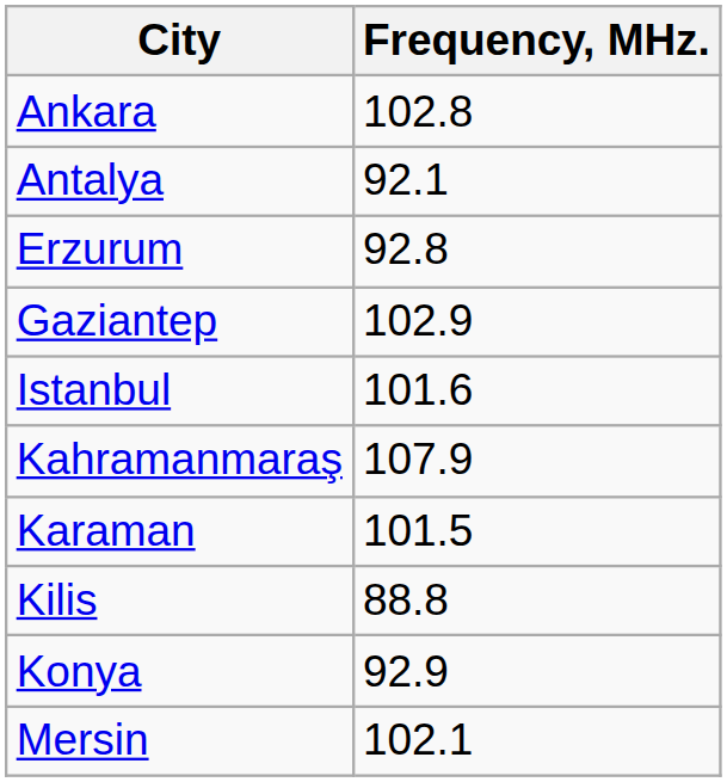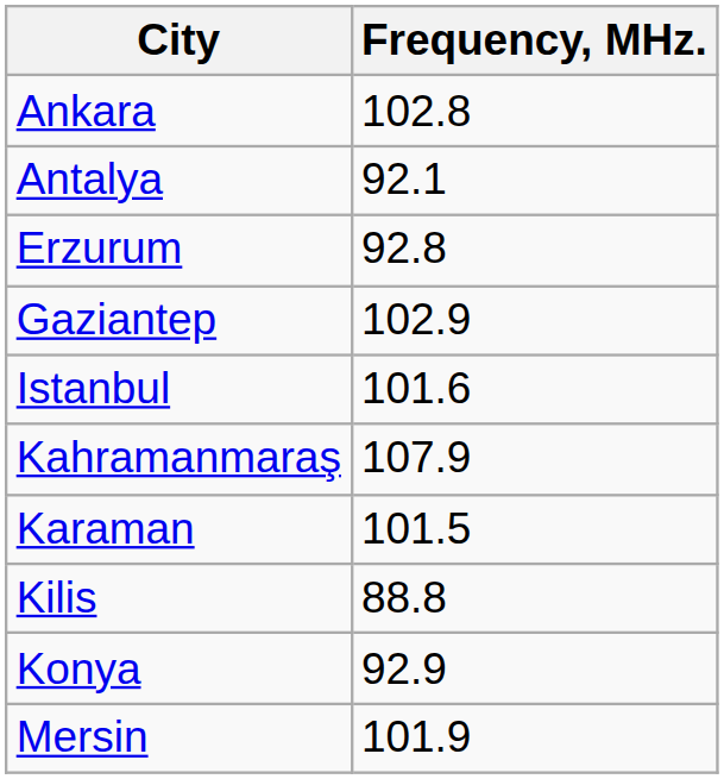 <table class="sortable wikitable">
 <tr>
 <th>City</th>
 <th>Frequency, MHz.</th>
 </tr>
 <tr>
 <td><a href='#'>Ankara</a></td>
 <td>102.8</td>
 </tr>
 <tr>
 <td><a href='#'>Antalya</a></td>
 <td>92.1</td>
 </tr>
 <tr>
 <td><a href='#'>Erzurum</a></td>
 <td>92.8</td>
 </tr>
 <tr>
 <td><a href='#'>Gaziantep</a></td>
 <td>102.9</td>
 </tr>
 <tr>
 <td><a href='#'>Istanbul</a></td>
 <td>101.6</td>
 </tr>
 <tr>
 <td><a href='#'>Kahramanmaraş</a></td>
 <td>107.9</td>
 </tr>
 <tr>
 <td><a href='#'>Karaman</a></td>
 <td>101.5</td>
 </tr>
 <tr>
 <td><a href='#'>Kilis</a></td>
 <td>88.8</td>
 </tr>
 <tr>
 <td><a href='#'>Konya</a></td>
 <td>92.9</td>
 </tr>
 <tr>
 <td><a href='#'>Mersin</a></td>
-<td>102.1</td>
+<td>101.9</td>
 </tr>
 </table>
